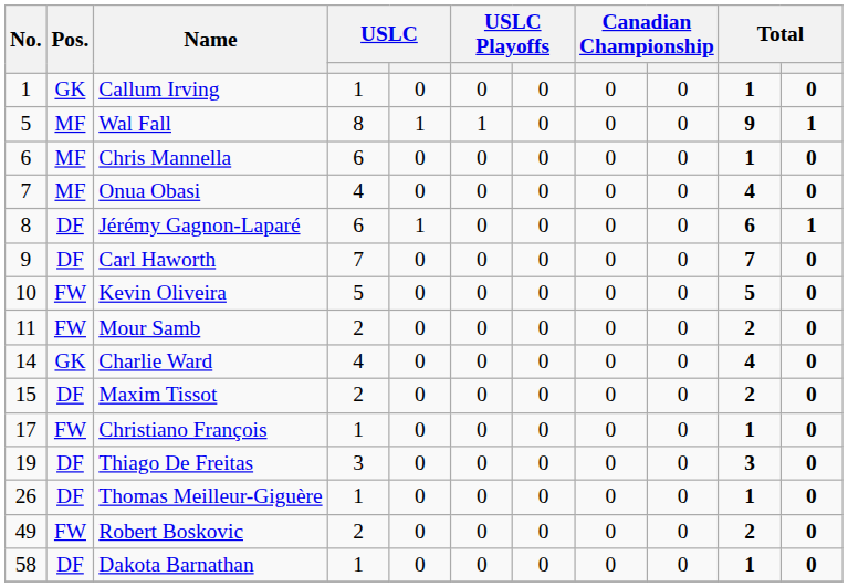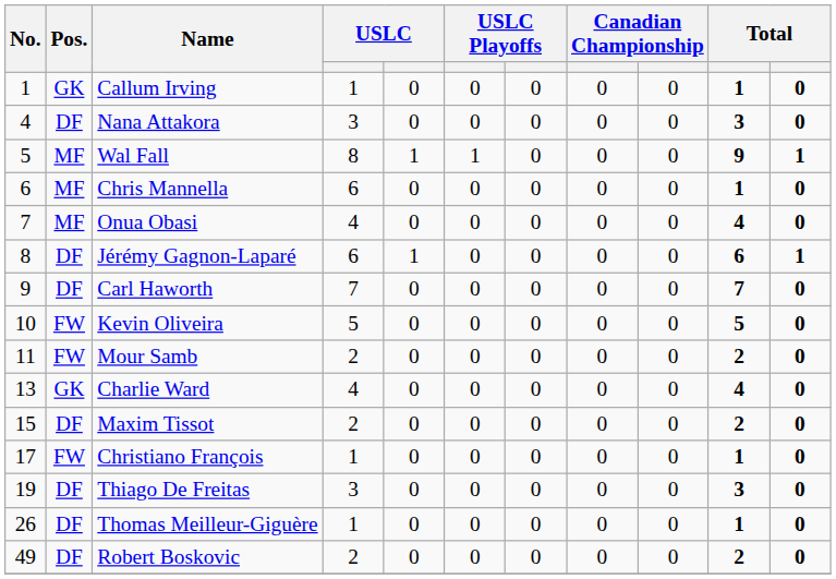 <table class="wikitable sortable" style="text-align: center;">
 <tr>
 <th rowspan=2>No.</th>
 <th rowspan=2>Pos.</th>
 <th rowspan=2>Name</th>
 <th colspan=2 style="width:85px;"><a href='#'>USLC</a></th>
 <th colspan=2 style="width:85px;"><a href='#'>USLC Playoffs</a></th>
 <th colspan=2 style="width:85px;"><a href='#'>Canadian Championship</a></th>
 <th colspan=2 style="width:85px;"><strong>Total</strong></th>
 </tr>
 <tr>
 <th></th>
 <th></th>
 <th></th>
 <th></th>
 <th></th>
 <th></th>
 <th></th>
 <th></th>
 </tr>
 <tr>
 <td>1</td>
 <td><a href='#'>GK</a></td>
 <td align=left> <a href='#'>Callum Irving</a></td>
 <td>1</td>
 <td>0</td>
 <td>0</td>
 <td>0</td>
 <td>0</td>
 <td>0</td>
 <td><strong>1</strong></td>
+<td><strong>0</strong></td>
+</tr>
+<tr>
+<td>4</td>
+<td><a href='#'>DF</a></td>
+<td align=left> <a href='#'>Nana Attakora</a></td>
+<td>3</td>
+<td>0</td>
+<td>0</td>
+<td>0</td>
+<td>0</td>
+<td>0</td>
+<td><strong>3</strong></td>
 <td><strong>0</strong></td>
 </tr>
 <tr>
 <td>5</td>
 <td><a href='#'>MF</a></td>
 <td align=left> <a href='#'>Wal Fall</a></td>
 <td>8</td>
 <td>1</td>
 <td>1</td>
 <td>0</td>
 <td>0</td>
 <td>0</td>
 <td><strong>9</strong></td>
 <td><strong>1</strong></td>
 </tr>
 <tr>
 <td>6</td>
 <td><a href='#'>MF</a></td>
 <td align=left> <a href='#'>Chris Mannella</a></td>
 <td>6</td>
 <td>0</td>
 <td>0</td>
 <td>0</td>
 <td>0</td>
 <td>0</td>
 <td><strong>1</strong></td>
 <td><strong>0</strong></td>
 </tr>
 <tr>
 <td>7</td>
 <td><a href='#'>MF</a></td>
 <td align=left> <a href='#'>Onua Obasi</a></td>
 <td>4</td>
 <td>0</td>
 <td>0</td>
 <td>0</td>
 <td>0</td>
 <td>0</td>
 <td><strong>4</strong></td>
 <td><strong>0</strong></td>
 </tr>
 <tr>
 <td>8</td>
 <td><a href='#'>DF</a></td>
 <td align=left> <a href='#'>Jérémy Gagnon-Laparé</a></td>
 <td>6</td>
 <td>1</td>
 <td>0</td>
 <td>0</td>
 <td>0</td>
 <td>0</td>
 <td><strong>6</strong></td>
 <td><strong>1</strong></td>
 </tr>
 <tr>
 <td>9</td>
 <td><a href='#'>DF</a></td>
 <td align=left> <a href='#'>Carl Haworth</a></td>
 <td>7</td>
 <td>0</td>
 <td>0</td>
 <td>0</td>
 <td>0</td>
 <td>0</td>
 <td><strong>7</strong></td>
 <td><strong>0</strong></td>
 </tr>
 <tr>
 <td>10</td>
 <td><a href='#'>FW</a></td>
 <td align=left> <a href='#'>Kevin Oliveira</a></td>
 <td>5</td>
 <td>0</td>
 <td>0</td>
 <td>0</td>
 <td>0</td>
 <td>0</td>
 <td><strong>5</strong></td>
 <td><strong>0</strong></td>
 </tr>
 <tr>
 <td>11</td>
 <td><a href='#'>FW</a></td>
 <td align=left> <a href='#'>Mour Samb</a></td>
 <td>2</td>
 <td>0</td>
 <td>0</td>
 <td>0</td>
 <td>0</td>
 <td>0</td>
 <td><strong>2</strong></td>
 <td><strong>0</strong></td>
 </tr>
 <tr>
-<td>14</td>
+<td>13</td>
 <td><a href='#'>GK</a></td>
 <td align=left> <a href='#'>Charlie Ward</a></td>
 <td>4</td>
 <td>0</td>
 <td>0</td>
 <td>0</td>
 <td>0</td>
 <td>0</td>
 <td><strong>4</strong></td>
 <td><strong>0</strong></td>
 </tr>
 <tr>
 <td>15</td>
 <td><a href='#'>DF</a></td>
 <td align=left> <a href='#'>Maxim Tissot</a></td>
 <td>2</td>
 <td>0</td>
 <td>0</td>
 <td>0</td>
 <td>0</td>
 <td>0</td>
 <td><strong>2</strong></td>
 <td><strong>0</strong></td>
 </tr>
 <tr>
 <td>17</td>
 <td><a href='#'>FW</a></td>
 <td align=left> <a href='#'>Christiano François</a></td>
 <td>1</td>
 <td>0</td>
 <td>0</td>
 <td>0</td>
 <td>0</td>
 <td>0</td>
 <td><strong>1</strong></td>
 <td><strong>0</strong></td>
 </tr>
 <tr>
 <td>19</td>
 <td><a href='#'>DF</a></td>
 <td align=left> <a href='#'>Thiago De Freitas</a></td>
 <td>3</td>
 <td>0</td>
 <td>0</td>
 <td>0</td>
 <td>0</td>
 <td>0</td>
 <td><strong>3</strong></td>
 <td><strong>0</strong></td>
 </tr>
 <tr>
 <td>26</td>
 <td><a href='#'>DF</a></td>
 <td align=left> <a href='#'>Thomas Meilleur-Giguère</a></td>
 <td>1</td>
 <td>0</td>
 <td>0</td>
 <td>0</td>
 <td>0</td>
 <td>0</td>
 <td><strong>1</strong></td>
 <td><strong>0</strong></td>
 </tr>
 <tr>
 <td>49</td>
-<td><a href='#'>FW</a></td>
+<td><a href='#'>DF</a></td>
 <td align=left> <a href='#'>Robert Boskovic</a></td>
 <td>2</td>
 <td>0</td>
 <td>0</td>
 <td>0</td>
 <td>0</td>
 <td>0</td>
 <td><strong>2</strong></td>
 <td><strong>0</strong></td>
 </tr>
 <tr>
-<td>58</td>
-<td><a href='#'>DF</a></td>
-<td align=left> <a href='#'>Dakota Barnathan</a></td>
-<td>1</td>
-<td>0</td>
-<td>0</td>
-<td>0</td>
-<td>0</td>
-<td>0</td>
-<td><strong>1</strong></td>
-<td><strong>0</strong></td>
-</tr>
-<tr>
 </tr>
 </table>
